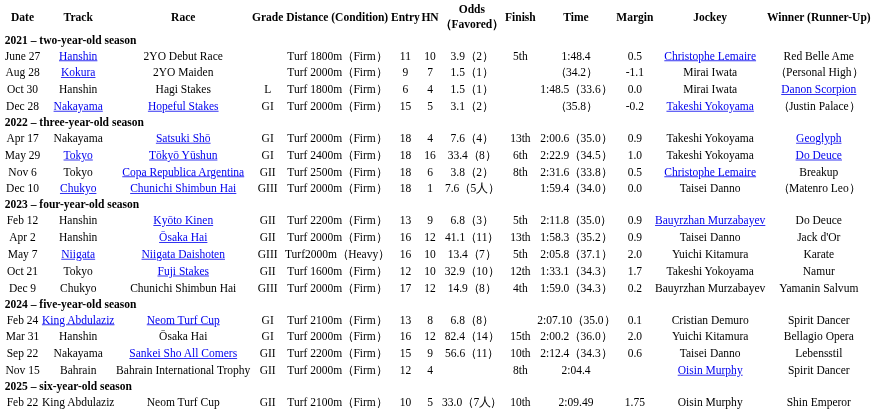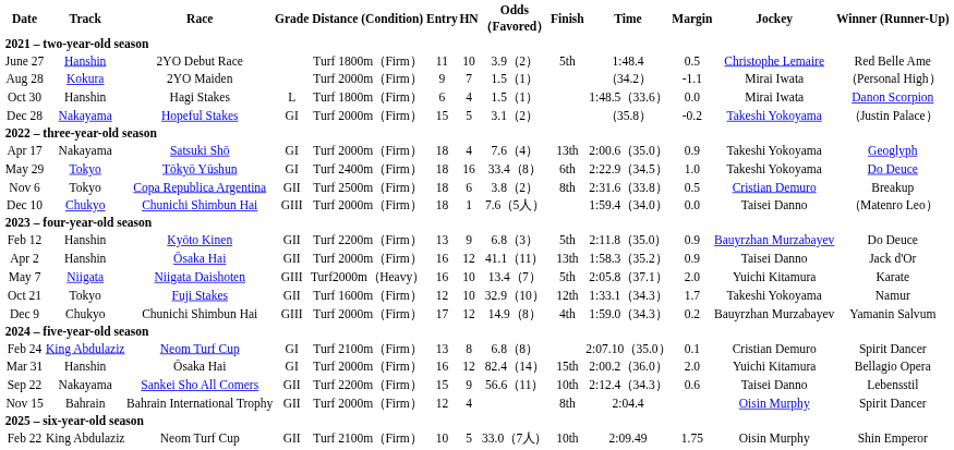 <table style="border-collapse: collapse; font-size: 90%; text-align: center; white-space: nowrap;">
 <tr>
 <th>Date</th>
 <th nowrap="">Track</th>
 <th>Race</th>
 <th>Grade</th>
 <th>Distance (Condition)</th>
 <th>Entry</th>
 <th>HN</th>
 <th>Odds<br>（Favored）</th>
 <th>Finish</th>
 <th>Time</th>
 <th>Margin</th>
 <th>Jockey</th>
 <th>Winner (Runner-Up)</th>
 </tr>
 <tr>
 <td colspan="13" align="left"><strong>2021 &#x2013; two-year-old season</strong></td>
 </tr>
 <tr>
 <td>June 27</td>
 <td><a href='#'>Hanshin</a></td>
 <td>2YO Debut Race</td>
 <td></td>
 <td>Turf 1800m（Firm）</td>
 <td>11</td>
 <td>10</td>
 <td>3.9（2）</td>
 <td>5th</td>
 <td>1:48.4</td>
 <td>0.5</td>
 <td><a href='#'>Christophe Lemaire</a></td>
 <td>Red Belle Ame</td>
 </tr>
 <tr>
 <td>Aug 28</td>
 <td><a href='#'>Kokura</a></td>
 <td>2YO Maiden</td>
 <td></td>
 <td>Turf 2000m（Firm）</td>
 <td>9</td>
 <td>7</td>
 <td>1.5（1）</td>
 <td></td>
 <td>（34.2）</td>
 <td>-1.1</td>
 <td>Mirai Iwata</td>
 <td>（Personal High）</td>
 </tr>
 <tr>
 <td>Oct 30</td>
 <td>Hanshin</td>
 <td>Hagi Stakes</td>
 <td>L</td>
 <td>Turf 1800m（Firm）</td>
 <td>6</td>
 <td>4</td>
 <td>1.5（1）</td>
 <td></td>
 <td>1:48.5（33.6）</td>
 <td>0.0</td>
 <td>Mirai Iwata</td>
 <td><a href='#'>Danon Scorpion</a></td>
 </tr>
 <tr>
 <td>Dec 28</td>
 <td><a href='#'>Nakayama</a></td>
 <td><a href='#'>Hopeful Stakes</a></td>
 <td>GI</td>
 <td>Turf 2000m（Firm）</td>
 <td>15</td>
 <td>5</td>
 <td>3.1（2）</td>
 <td></td>
 <td>（35.8）</td>
 <td>-0.2</td>
 <td><a href='#'>Takeshi Yokoyama</a></td>
 <td>（Justin Palace）</td>
 </tr>
 <tr>
 <td colspan="13" align="left"><strong>2022 &#x2013; three-year-old season</strong></td>
 </tr>
 <tr>
 <td>Apr 17</td>
 <td>Nakayama</td>
 <td><a href='#'>Satsuki Shō</a></td>
 <td>GI</td>
 <td>Turf 2000m（Firm）</td>
 <td>18</td>
 <td>4</td>
 <td>7.6（4）</td>
 <td>13th</td>
 <td>2:00.6（35.0）</td>
 <td>0.9</td>
 <td>Takeshi Yokoyama</td>
 <td><a href='#'>Geoglyph</a></td>
 </tr>
 <tr>
 <td>May 29</td>
 <td><a href='#'>Tokyo</a></td>
 <td><a href='#'>Tōkyō Yūshun</a></td>
 <td>GI</td>
 <td>Turf 2400m（Firm）</td>
 <td>18</td>
 <td>16</td>
 <td>33.4（8）</td>
 <td>6th</td>
 <td>2:22.9（34.5）</td>
 <td>1.0</td>
 <td>Takeshi Yokoyama</td>
 <td><a href='#'>Do Deuce</a></td>
 </tr>
 <tr>
 <td>Nov 6</td>
 <td>Tokyo</td>
 <td><a href='#'>Copa Republica Argentina</a></td>
 <td>GII</td>
 <td>Turf 2500m（Firm）</td>
 <td>18</td>
 <td>6</td>
 <td>3.8（2）</td>
 <td>8th</td>
 <td>2:31.6（33.8）</td>
 <td>0.5</td>
-<td><a href='#'>Christophe Lemaire</a></td>
+<td><a href='#'>Cristian Demuro</a></td>
 <td>Breakup</td>
 </tr>
 <tr>
 <td>Dec 10</td>
 <td><a href='#'>Chukyo</a></td>
 <td><a href='#'>Chunichi Shimbun Hai</a></td>
 <td>GIII</td>
 <td>Turf 2000m（Firm）</td>
 <td>18</td>
 <td>1</td>
 <td>7.6（5人）</td>
 <td></td>
 <td>1:59.4（34.0）</td>
 <td>0.0</td>
 <td>Taisei Danno</td>
 <td>（Matenro Leo）</td>
 </tr>
 <tr>
 <td colspan="13" align="left"><strong>2023 &#x2013; four-year-old season</strong></td>
 </tr>
 <tr>
 <td>Feb 12</td>
 <td>Hanshin</td>
 <td><a href='#'>Kyōto Kinen</a></td>
 <td>GII</td>
 <td>Turf 2200m（Firm）</td>
 <td>13</td>
 <td>9</td>
 <td>6.8（3）</td>
 <td>5th</td>
 <td>2:11.8（35.0）</td>
 <td>0.9</td>
 <td><a href='#'>Bauyrzhan Murzabayev</a></td>
 <td>Do Deuce</td>
 </tr>
 <tr>
 <td>Apr 2</td>
 <td>Hanshin</td>
 <td><a href='#'>Ōsaka Hai</a></td>
 <td>GII</td>
 <td>Turf 2000m（Firm）</td>
 <td>16</td>
 <td>12</td>
 <td>41.1（11）</td>
 <td>13th</td>
 <td>1:58.3（35.2）</td>
 <td>0.9</td>
 <td>Taisei Danno</td>
 <td>Jack d'Or</td>
 </tr>
 <tr>
 <td>May 7</td>
 <td><a href='#'>Niigata</a></td>
 <td><a href='#'>Niigata Daishoten</a></td>
 <td>GIII</td>
 <td>Turf2000m（Heavy）</td>
 <td>16</td>
 <td>10</td>
 <td>13.4（7）</td>
 <td>5th</td>
 <td>2:05.8（37.1）</td>
 <td>2.0</td>
 <td>Yuichi Kitamura</td>
 <td>Karate</td>
 </tr>
 <tr>
 <td>Oct 21</td>
 <td>Tokyo</td>
 <td><a href='#'>Fuji Stakes</a></td>
 <td>GII</td>
 <td>Turf 1600m（Firm）</td>
 <td>12</td>
 <td>10</td>
 <td>32.9（10）</td>
 <td>12th</td>
 <td>1:33.1（34.3）</td>
 <td>1.7</td>
 <td>Takeshi Yokoyama</td>
 <td>Namur</td>
 </tr>
 <tr>
 <td>Dec 9</td>
 <td>Chukyo</td>
 <td>Chunichi Shimbun Hai</td>
 <td>GIII</td>
 <td>Turf 2000m（Firm）</td>
 <td>17</td>
 <td>12</td>
 <td>14.9（8）</td>
 <td>4th</td>
 <td>1:59.0（34.3）</td>
 <td>0.2</td>
 <td>Bauyrzhan Murzabayev</td>
 <td>Yamanin Salvum</td>
 </tr>
 <tr>
 <td colspan="13" align="left"><strong>2024 &#x2013; five-year-old season</strong></td>
 </tr>
 <tr>
 <td>Feb 24</td>
 <td><a href='#'>King Abdulaziz</a></td>
 <td><a href='#'>Neom Turf Cup</a></td>
 <td>GI</td>
 <td>Turf 2100m（Firm）</td>
 <td>13</td>
 <td>8</td>
 <td>6.8（8）</td>
 <td></td>
 <td>2:07.10（35.0）</td>
 <td>0.1</td>
 <td>Cristian Demuro</td>
 <td>Spirit Dancer</td>
 </tr>
 <tr>
 <td>Mar 31</td>
 <td>Hanshin</td>
 <td>Ōsaka Hai</td>
 <td>GI</td>
 <td>Turf 2000m（Firm）</td>
 <td>16</td>
 <td>12</td>
 <td>82.4（14）</td>
 <td>15th</td>
 <td>2:00.2（36.0）</td>
 <td>2.0</td>
 <td>Yuichi Kitamura</td>
 <td>Bellagio Opera</td>
 </tr>
 <tr>
 <td>Sep 22</td>
 <td>Nakayama</td>
 <td><a href='#'>Sankei Sho All Comers</a></td>
 <td>GII</td>
 <td>Turf 2200m（Firm）</td>
 <td>15</td>
 <td>9</td>
 <td>56.6（11）</td>
 <td>10th</td>
 <td>2:12.4（34.3）</td>
 <td>0.6</td>
 <td>Taisei Danno</td>
 <td>Lebensstil</td>
 </tr>
 <tr>
 <td>Nov 15</td>
 <td>Bahrain</td>
 <td>Bahrain International Trophy</td>
 <td>GII</td>
 <td>Turf 2000m（Firm）</td>
 <td>12</td>
 <td>4</td>
 <td></td>
 <td>8th</td>
 <td>2:04.4</td>
 <td></td>
 <td><a href='#'>Oisin Murphy</a></td>
 <td>Spirit Dancer</td>
 </tr>
 <tr>
 <td colspan="13" align="left"><strong>2025 &#x2013; six-year-old season</strong></td>
 </tr>
 <tr>
 <td>Feb 22</td>
 <td>King Abdulaziz</td>
 <td>Neom Turf Cup</td>
 <td>GII</td>
 <td>Turf 2100m（Firm）</td>
 <td>10</td>
 <td>5</td>
 <td>33.0（7人）</td>
 <td>10th</td>
 <td>2:09.49</td>
 <td>1.75</td>
 <td>Oisin Murphy</td>
 <td>Shin Emperor</td>
 </tr>
 </table>
